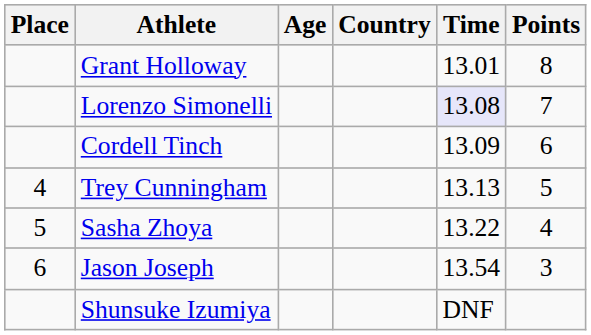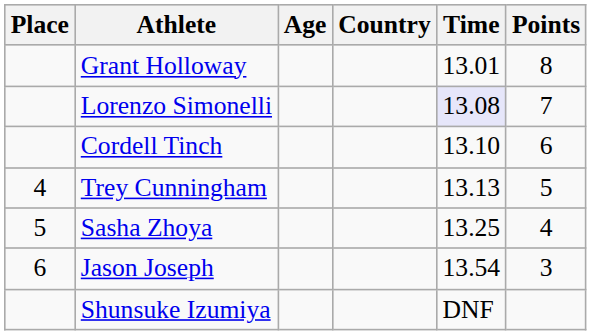 <table class="wikitable mw-datatable sortable">
 <tr>
 <th>Place</th>
 <th>Athlete</th>
 <th>Age</th>
 <th>Country</th>
 <th>Time</th>
 <th>Points</th>
 </tr>
 <tr>
 <td align=center></td>
 <td><a href='#'>Grant Holloway</a></td>
 <td></td>
 <td></td>
 <td>13.01</td>
 <td align=center>8</td>
 </tr>
 <tr>
 <td align=center></td>
 <td><a href='#'>Lorenzo Simonelli</a></td>
 <td></td>
 <td></td>
 <td style="background: lavender;">13.08</td>
 <td align=center>7</td>
 </tr>
 <tr>
 <td align=center></td>
 <td><a href='#'>Cordell Tinch</a></td>
 <td></td>
 <td></td>
-<td>13.09</td>
+<td>13.10</td>
 <td align=center>6</td>
 </tr>
 <tr>
 <td align=center>4</td>
 <td><a href='#'>Trey Cunningham</a></td>
 <td></td>
 <td></td>
 <td>13.13</td>
 <td align=center>5</td>
 </tr>
 <tr>
 <td align=center>5</td>
 <td><a href='#'>Sasha Zhoya</a></td>
 <td></td>
 <td></td>
-<td>13.22</td>
+<td>13.25</td>
 <td align=center>4</td>
 </tr>
 <tr>
 <td align=center>6</td>
 <td><a href='#'>Jason Joseph</a></td>
 <td></td>
 <td></td>
 <td>13.54</td>
 <td align=center>3</td>
 </tr>
 <tr>
 <td align=center></td>
 <td><a href='#'>Shunsuke Izumiya</a></td>
 <td></td>
 <td></td>
 <td>DNF</td>
 <td align=center></td>
 </tr>
 </table>
